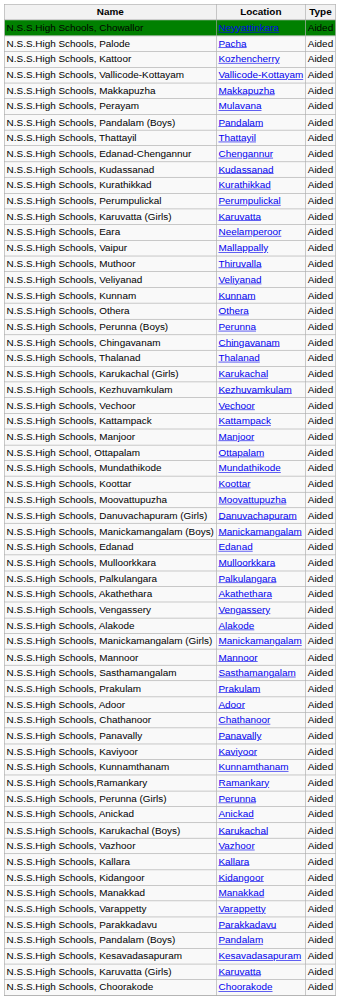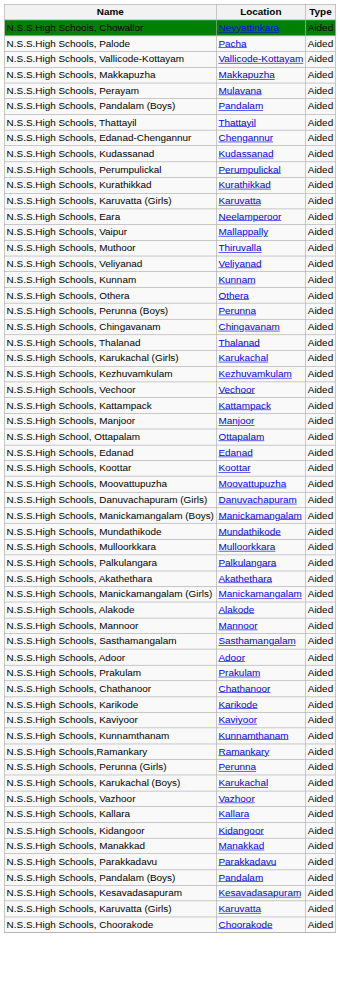 <table class="wikitable sortable">
 <tr>
 <th>Name</th>
 <th>Location</th>
 <th>Type</th>
 </tr>
 <tr style="background:green;"|>
 <td>N.S.S.High Schools, Chowallor</td>
 <td><a href='#'>Neyyattinkara</a></td>
 <td>Aided</td>
 </tr>
 <tr>
 <td>N.S.S.High Schools, Palode</td>
 <td><a href='#'>Pacha</a></td>
-<td>Aided</td>
-</tr>
-<tr>
-<td>N.S.S.High Schools, Kattoor</td>
-<td><a href='#'>Kozhencherry</a></td>
 <td>Aided</td>
 </tr>
 <tr>
 <td>N.S.S.High Schools, Vallicode-Kottayam</td>
 <td><a href='#'>Vallicode-Kottayam</a></td>
 <td>Aided</td>
 </tr>
 <tr>
 <td>N.S.S.High Schools, Makkapuzha</td>
 <td><a href='#'>Makkapuzha</a></td>
 <td>Aided</td>
 </tr>
 <tr>
 <td>N.S.S.High Schools, Perayam</td>
 <td><a href='#'>Mulavana</a></td>
 <td>Aided</td>
 </tr>
 <tr>
 <td>N.S.S.High Schools, Pandalam (Boys)</td>
 <td><a href='#'>Pandalam</a></td>
 <td>Aided</td>
 </tr>
 <tr>
 <td>N.S.S.High Schools, Thattayil</td>
 <td><a href='#'>Thattayil</a></td>
 <td>Aided</td>
 </tr>
 <tr>
 <td>N.S.S.High Schools, Edanad-Chengannur</td>
 <td><a href='#'>Chengannur</a></td>
 <td>Aided</td>
 </tr>
 <tr>
 <td>N.S.S.High Schools, Kudassanad</td>
 <td><a href='#'>Kudassanad</a></td>
 <td>Aided</td>
 </tr>
 <tr>
-<td>N.S.S.High Schools, Kurathikkad</td>
-<td><a href='#'>Kurathikkad</a></td>
+<td>N.S.S.High Schools, Perumpulickal</td>
+<td><a href='#'>Perumpulickal</a></td>
 <td>Aided</td>
 </tr>
 <tr>
-<td>N.S.S.High Schools, Perumpulickal</td>
-<td><a href='#'>Perumpulickal</a></td>
+<td>N.S.S.High Schools, Kurathikkad</td>
+<td><a href='#'>Kurathikkad</a></td>
 <td>Aided</td>
 </tr>
 <tr>
 <td>N.S.S.High Schools, Karuvatta (Girls)</td>
 <td><a href='#'>Karuvatta</a></td>
 <td>Aided</td>
 </tr>
 <tr>
 <td>N.S.S.High Schools, Eara</td>
 <td><a href='#'>Neelamperoor</a></td>
 <td>Aided</td>
 </tr>
 <tr>
 <td>N.S.S.High Schools, Vaipur</td>
 <td><a href='#'>Mallappally</a></td>
 <td>Aided</td>
 </tr>
 <tr>
 <td>N.S.S.High Schools, Muthoor</td>
 <td><a href='#'>Thiruvalla</a></td>
 <td>Aided</td>
 </tr>
 <tr>
 <td>N.S.S.High Schools, Veliyanad</td>
 <td><a href='#'>Veliyanad</a></td>
 <td>Aided</td>
 </tr>
 <tr>
 <td>N.S.S.High Schools, Kunnam</td>
 <td><a href='#'>Kunnam</a></td>
 <td>Aided</td>
 </tr>
 <tr>
 <td>N.S.S.High Schools, Othera</td>
 <td><a href='#'>Othera</a></td>
 <td>Aided</td>
 </tr>
 <tr>
 <td>N.S.S.High Schools, Perunna (Boys)</td>
 <td><a href='#'>Perunna</a></td>
 <td>Aided</td>
 </tr>
 <tr>
 <td>N.S.S.High Schools, Chingavanam</td>
 <td><a href='#'>Chingavanam</a></td>
 <td>Aided</td>
 </tr>
 <tr>
 <td>N.S.S.High Schools, Thalanad</td>
 <td><a href='#'>Thalanad</a></td>
 <td>Aided</td>
 </tr>
 <tr>
 <td>N.S.S.High Schools, Karukachal (Girls)</td>
 <td><a href='#'>Karukachal</a></td>
 <td>Aided</td>
 </tr>
 <tr>
 <td>N.S.S.High Schools, Kezhuvamkulam</td>
 <td><a href='#'>Kezhuvamkulam</a></td>
 <td>Aided</td>
 </tr>
 <tr>
 <td>N.S.S.High Schools, Vechoor</td>
 <td><a href='#'>Vechoor</a></td>
 <td>Aided</td>
 </tr>
 <tr>
 <td>N.S.S.High Schools, Kattampack</td>
 <td><a href='#'>Kattampack</a></td>
 <td>Aided</td>
 </tr>
 <tr>
 <td>N.S.S.High Schools, Manjoor</td>
 <td><a href='#'>Manjoor</a></td>
 <td>Aided</td>
 </tr>
 <tr>
 <td>N.S.S.High School, Ottapalam</td>
 <td><a href='#'>Ottapalam</a></td>
 <td>Aided</td>
 </tr>
 <tr>
-<td>N.S.S.High Schools, Mundathikode</td>
-<td><a href='#'>Mundathikode</a></td>
+<td>N.S.S.High Schools, Edanad</td>
+<td><a href='#'>Edanad</a></td>
 <td>Aided</td>
 </tr>
 <tr>
 <td>N.S.S.High Schools, Koottar</td>
 <td><a href='#'>Koottar</a></td>
 <td>Aided</td>
 </tr>
 <tr>
 <td>N.S.S.High Schools, Moovattupuzha</td>
 <td><a href='#'>Moovattupuzha</a></td>
 <td>Aided</td>
 </tr>
 <tr>
 <td>N.S.S.High Schools, Danuvachapuram (Girls)</td>
 <td><a href='#'>Danuvachapuram</a></td>
 <td>Aided</td>
 </tr>
 <tr>
 <td>N.S.S.High Schools, Manickamangalam (Boys)</td>
 <td><a href='#'>Manickamangalam</a></td>
 <td>Aided</td>
 </tr>
 <tr>
-<td>N.S.S.High Schools, Edanad</td>
-<td><a href='#'>Edanad</a></td>
+<td>N.S.S.High Schools, Mundathikode</td>
+<td><a href='#'>Mundathikode</a></td>
 <td>Aided</td>
 </tr>
 <tr>
 <td>N.S.S.High Schools, Mulloorkkara</td>
 <td><a href='#'>Mulloorkkara</a></td>
 <td>Aided</td>
 </tr>
 <tr>
 <td>N.S.S.High Schools, Palkulangara</td>
 <td><a href='#'>Palkulangara</a></td>
 <td>Aided</td>
 </tr>
 <tr>
 <td>N.S.S.High Schools, Akathethara</td>
 <td><a href='#'>Akathethara</a></td>
 <td>Aided</td>
 </tr>
 <tr>
-<td>N.S.S.High Schools, Vengassery</td>
-<td><a href='#'>Vengassery</a></td>
+<td>N.S.S.High Schools, Manickamangalam (Girls)</td>
+<td><a href='#'>Manickamangalam</a></td>
 <td>Aided</td>
 </tr>
 <tr>
 <td>N.S.S.High Schools, Alakode</td>
 <td><a href='#'>Alakode</a></td>
-<td>Aided</td>
-</tr>
-<tr>
-<td>N.S.S.High Schools, Manickamangalam (Girls)</td>
-<td><a href='#'>Manickamangalam</a></td>
 <td>Aided</td>
 </tr>
 <tr>
 <td>N.S.S.High Schools, Mannoor</td>
 <td><a href='#'>Mannoor</a></td>
 <td>Aided</td>
 </tr>
 <tr>
 <td>N.S.S.High Schools, Sasthamangalam</td>
 <td><a href='#'>Sasthamangalam</a></td>
 <td>Aided</td>
 </tr>
 <tr>
-<td>N.S.S.High Schools, Prakulam</td>
-<td><a href='#'>Prakulam</a></td>
+<td>N.S.S.High Schools, Adoor</td>
+<td><a href='#'>Adoor</a></td>
 <td>Aided</td>
 </tr>
 <tr>
-<td>N.S.S.High Schools, Adoor</td>
-<td><a href='#'>Adoor</a></td>
+<td>N.S.S.High Schools, Prakulam</td>
+<td><a href='#'>Prakulam</a></td>
 <td>Aided</td>
 </tr>
 <tr>
 <td>N.S.S.High Schools, Chathanoor</td>
 <td><a href='#'>Chathanoor</a></td>
 <td>Aided</td>
 </tr>
 <tr>
-<td>N.S.S.High Schools, Panavally</td>
-<td><a href='#'>Panavally</a></td>
+<td>N.S.S.High Schools, Karikode</td>
+<td><a href='#'>Karikode</a></td>
 <td>Aided</td>
 </tr>
 <tr>
 <td>N.S.S.High Schools, Kaviyoor</td>
 <td><a href='#'>Kaviyoor</a></td>
 <td>Aided</td>
 </tr>
 <tr>
 <td>N.S.S.High Schools, Kunnamthanam</td>
 <td><a href='#'>Kunnamthanam</a></td>
 <td>Aided</td>
 </tr>
 <tr>
 <td>N.S.S.High Schools,Ramankary</td>
 <td><a href='#'>Ramankary</a></td>
 <td>Aided</td>
 </tr>
 <tr>
 <td>N.S.S.High Schools, Perunna (Girls)</td>
 <td><a href='#'>Perunna</a></td>
-<td>Aided</td>
-</tr>
-<tr>
-<td>N.S.S.High Schools, Anickad</td>
-<td><a href='#'>Anickad</a></td>
 <td>Aided</td>
 </tr>
 <tr>
 <td>N.S.S.High Schools, Karukachal (Boys)</td>
 <td><a href='#'>Karukachal</a></td>
 <td>Aided</td>
 </tr>
 <tr>
 <td>N.S.S.High Schools, Vazhoor</td>
 <td><a href='#'>Vazhoor</a></td>
 <td>Aided</td>
 </tr>
 <tr>
 <td>N.S.S.High Schools, Kallara</td>
 <td><a href='#'>Kallara</a></td>
 <td>Aided</td>
 </tr>
 <tr>
 <td>N.S.S.High Schools, Kidangoor</td>
 <td><a href='#'>Kidangoor</a></td>
 <td>Aided</td>
 </tr>
 <tr>
 <td>N.S.S.High Schools, Manakkad</td>
 <td><a href='#'>Manakkad</a></td>
-<td>Aided</td>
-</tr>
-<tr>
-<td>N.S.S.High Schools, Varappetty</td>
-<td><a href='#'>Varappetty</a></td>
 <td>Aided</td>
 </tr>
 <tr>
 <td>N.S.S.High Schools, Parakkadavu</td>
 <td><a href='#'>Parakkadavu</a></td>
 <td>Aided</td>
 </tr>
 <tr>
 <td>N.S.S.High Schools, Pandalam (Boys)</td>
 <td><a href='#'>Pandalam</a></td>
 <td>Aided</td>
 </tr>
 <tr>
 <td>N.S.S.High Schools, Kesavadasapuram</td>
 <td><a href='#'>Kesavadasapuram</a></td>
 <td>Aided</td>
 </tr>
 <tr>
 <td>N.S.S.High Schools, Karuvatta (Girls)</td>
 <td><a href='#'>Karuvatta</a></td>
 <td>Aided</td>
 </tr>
 <tr>
 <td>N.S.S.High Schools, Choorakode</td>
 <td><a href='#'>Choorakode</a></td>
 <td>Aided</td>
 </tr>
 <tr>
 </tr>
 </table>
